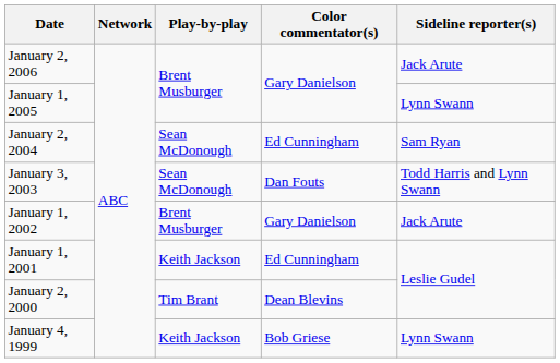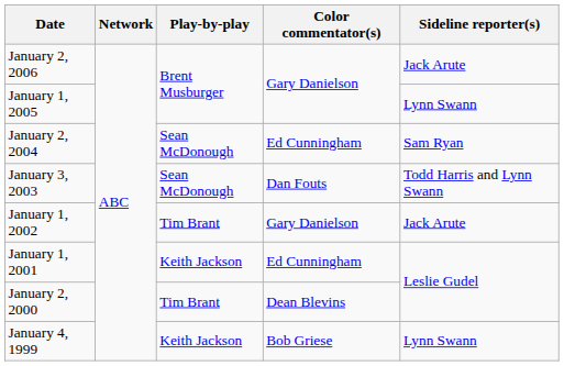 <table class="wikitable">
 <tr>
 <th>Date</th>
 <th>Network</th>
 <th>Play-by-play</th>
 <th>Color commentator(s)</th>
 <th>Sideline reporter(s)</th>
 </tr>
 <tr>
 <td>January 2, 2006</td>
 <td rowspan=8><a href='#'>ABC</a></td>
 <td rowspan=2><a href='#'>Brent Musburger</a></td>
 <td rowspan=2><a href='#'>Gary Danielson</a></td>
 <td><a href='#'>Jack Arute</a></td>
 </tr>
 <tr>
 <td>January 1, 2005</td>
 <td><a href='#'>Lynn Swann</a></td>
 </tr>
 <tr>
 <td>January 2, 2004</td>
 <td><a href='#'>Sean McDonough</a></td>
 <td><a href='#'>Ed Cunningham</a></td>
 <td><a href='#'>Sam Ryan</a></td>
 </tr>
 <tr>
 <td>January 3, 2003</td>
 <td><a href='#'>Sean McDonough</a></td>
 <td><a href='#'>Dan Fouts</a></td>
 <td><a href='#'>Todd Harris</a> and <a href='#'>Lynn Swann</a></td>
 </tr>
 <tr>
 <td>January 1, 2002</td>
-<td><a href='#'>Brent Musburger</a></td>
+<td><a href='#'>Tim Brant</a></td>
 <td><a href='#'>Gary Danielson</a></td>
 <td><a href='#'>Jack Arute</a></td>
 </tr>
 <tr>
 <td>January 1, 2001</td>
 <td><a href='#'>Keith Jackson</a></td>
 <td><a href='#'>Ed Cunningham</a></td>
 <td rowspan=2><a href='#'>Leslie Gudel</a></td>
 </tr>
 <tr>
 <td>January 2, 2000</td>
 <td><a href='#'>Tim Brant</a></td>
 <td><a href='#'>Dean Blevins</a></td>
 </tr>
 <tr>
 <td>January 4, 1999</td>
 <td><a href='#'>Keith Jackson</a></td>
 <td><a href='#'>Bob Griese</a></td>
 <td><a href='#'>Lynn Swann</a></td>
 </tr>
 </table>
